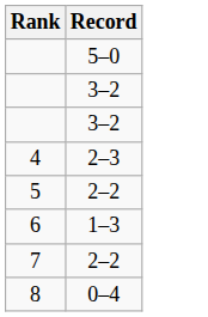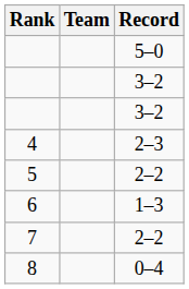 <table class=wikitable style="text-align:center;">
 <tr>
 <th>Rank</th>
+<th>Team</th>
 <th>Record</th>
 </tr>
 <tr>
 <td></td>
+<td align=left></td>
 <td>5–0</td>
 </tr>
 <tr>
 <td></td>
+<td align=left></td>
 <td>3–2</td>
 </tr>
 <tr>
 <td></td>
+<td align=left></td>
 <td>3–2</td>
 </tr>
 <tr>
 <td>4</td>
+<td align=left></td>
 <td>2–3</td>
 </tr>
 <tr>
 <td>5</td>
+<td align=left></td>
 <td>2–2</td>
 </tr>
 <tr>
 <td>6</td>
+<td align=left></td>
 <td>1–3</td>
 </tr>
 <tr>
 <td>7</td>
+<td align=left></td>
 <td>2–2</td>
 </tr>
 <tr>
 <td>8</td>
+<td align=left></td>
 <td>0–4</td>
 </tr>
 </table>
